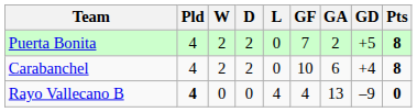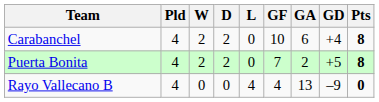 <table class="wikitable" style="text-align: center;">
 <tr>
 <th width=165>Team</th>
 <th width=20>Pld</th>
 <th width=20>W</th>
 <th width=20>D</th>
 <th width=20>L</th>
 <th width=20>GF</th>
 <th width=20>GA</th>
 <th width=20>GD</th>
 <th width=20>Pts</th>
+</tr>
+<tr>
+<td align=left><a href='#'>Carabanchel</a></td>
+<td>4</td>
+<td>2</td>
+<td>2</td>
+<td>0</td>
+<td>10</td>
+<td>6</td>
+<td>+4</td>
+<td><strong>8</strong></td>
 </tr>
 <tr bgcolor=#ccffcc>
 <td align=left><a href='#'>Puerta Bonita</a></td>
 <td>4</td>
 <td>2</td>
 <td>2</td>
 <td>0</td>
 <td>7</td>
 <td>2</td>
 <td>+5</td>
 <td><strong>8</strong></td>
 </tr>
 <tr>
-<td align=left><a href='#'>Carabanchel</a></td>
+<td align=left><a href='#'>Rayo Vallecano B</a></td>
 <td>4</td>
-<td>2</td>
-<td>2</td>
-<td>0</td>
-<td>10</td>
-<td>6</td>
-<td>+4</td>
-<td><strong>8</strong></td>
-</tr>
-<tr>
-<td align=left><a href='#'>Rayo Vallecano B</a></td>
-<td><strong>4</strong></td>
 <td>0</td>
 <td>0</td>
 <td>4</td>
 <td>4</td>
 <td>13</td>
 <td>–9</td>
 <td><strong>0</strong></td>
 </tr>
 </table>
